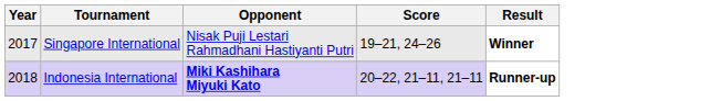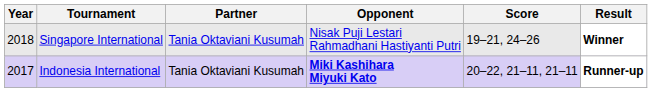 <table class="sortable wikitable" style="font-size:90%;">
 <tr>
 <th>Year</th>
 <th>Tournament</th>
+<th>Partner</th>
 <th>Opponent</th>
 <th>Score</th>
 <th>Result</th>
 </tr>
 <tr style="background:#E9E9E9">
-<td align="center">2017</td>
+<td align="center">2018</td>
 <td align="left"><a href='#'>Singapore International</a></td>
+<td align="left"> <a href='#'>Tania Oktaviani Kusumah</a></td>
 <td align="left"> <a href='#'>Nisak Puji Lestari</a> <br>  <a href='#'>Rahmadhani Hastiyanti Putri</a></td>
 <td align="left">19–21, 24–26</td>
 <td style="text-align:left; background:white"> <strong>Winner</strong></td>
 </tr>
 <tr style="background:#D8CEF6">
-<td align="center">2018</td>
+<td align="center">2017</td>
 <td align="left"><a href='#'>Indonesia International</a></td>
+<td align="left"> Tania Oktaviani Kusumah</td>
 <td align="left"><strong> <a href='#'>Miki Kashihara</a> <br>  <a href='#'>Miyuki Kato</a></strong></td>
 <td align="left">20–22, 21–11, 21–11</td>
 <td style="text-align:left; background:white"> <strong>Runner-up</strong></td>
 </tr>
 </table>
